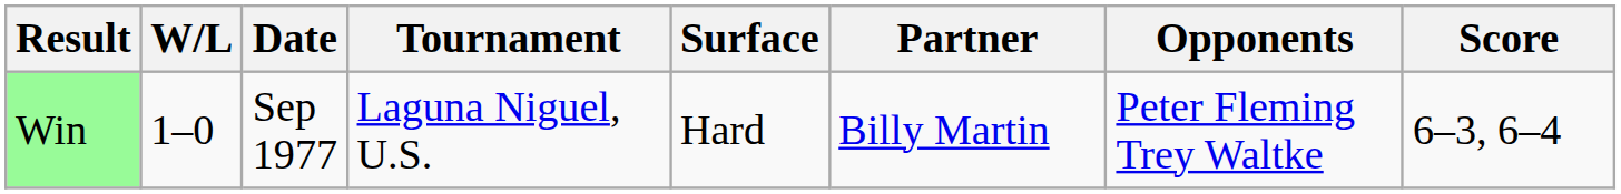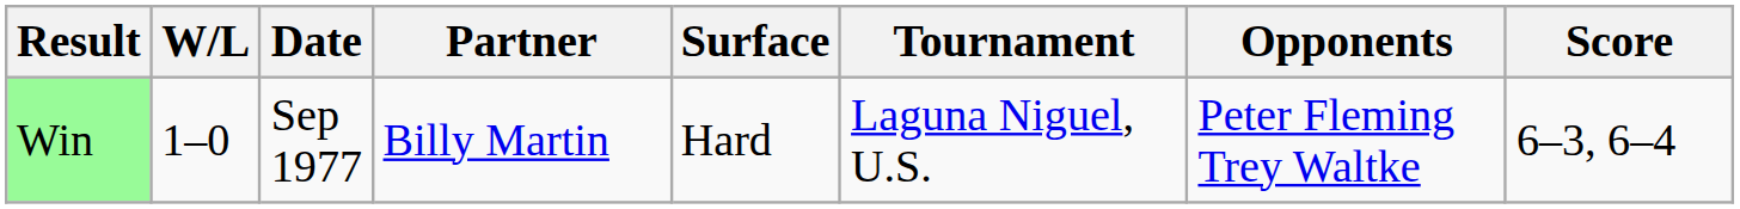 <table class="sortable wikitable">
 <tr>
 <th>Result</th>
 <th class="unsortable">W/L</th>
 <th>Date</th>
+<th style="width:120px">Partner</th>
+<th style="width:50px">Surface</th>
 <th style="width:130px">Tournament</th>
-<th style="width:50px">Surface</th>
-<th style="width:120px">Partner</th>
 <th style="width:120px">Opponents</th>
 <th style="width:90px" class="unsortable">Score</th>
 </tr>
 <tr>
 <td style="background:#98fb98;">Win</td>
 <td>1–0</td>
 <td>Sep 1977</td>
+<td> <a href='#'>Billy Martin</a></td>
+<td>Hard</td>
 <td><a href='#'>Laguna Niguel</a>, U.S.</td>
-<td>Hard</td>
-<td> <a href='#'>Billy Martin</a></td>
 <td> <a href='#'>Peter Fleming</a><br> <a href='#'>Trey Waltke</a></td>
 <td>6–3, 6–4</td>
 </tr>
 </table>
